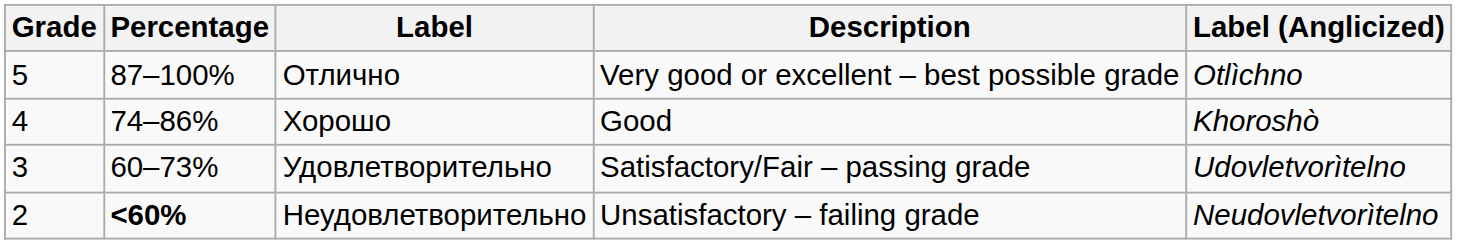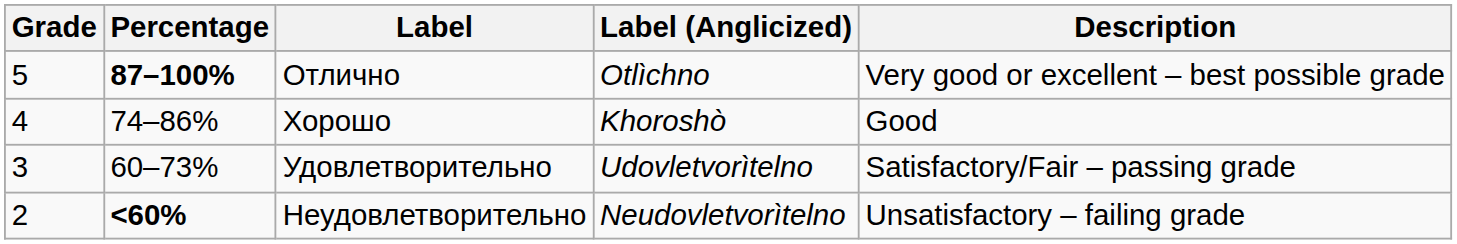 <table class="wikitable">
 <tr>
 <th>Grade</th>
 <th>Percentage<br></th>
 <th>Label</th>
+<th>Label (Anglicized)</th>
 <th>Description</th>
-<th>Label (Anglicized)</th>
 </tr>
 <tr>
 <td>5</td>
-<td>87–100%</td>
+<td><strong>87–100%</strong></td>
 <td>Отлично</td>
+<td><em>Otlìchno</em></td>
 <td>Very good or excellent – best possible grade</td>
-<td><em>Otlìchno</em></td>
 </tr>
 <tr>
 <td>4</td>
 <td>74–86%</td>
 <td>Хорошо</td>
+<td><em>Khoroshò</em></td>
 <td>Good</td>
-<td><em>Khoroshò</em></td>
 </tr>
 <tr>
 <td>3</td>
 <td>60–73%</td>
 <td>Удовлетворительно</td>
+<td><em>Udovletvorìtelno</em></td>
 <td>Satisfactory/Fair – passing grade</td>
-<td><em>Udovletvorìtelno</em></td>
 </tr>
 <tr>
 <td>2</td>
 <td><strong><60%</strong></td>
 <td>Неудовлетворительно</td>
+<td><em>Neudovletvorìtelno</em></td>
 <td>Unsatisfactory – failing grade</td>
-<td><em>Neudovletvorìtelno</em></td>
 </tr>
 </table>
